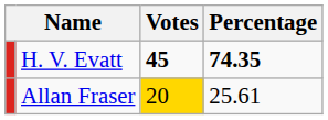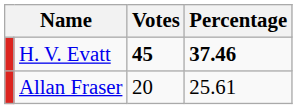 <table class="wikitable">
 <tr>
 <th colspan="2">Name</th>
 <th>Votes</th>
 <th>Percentage</th>
 </tr>
 <tr>
 <td style="background:#DC241F"></td>
 <td><a href='#'>H. V. Evatt</a></td>
 <td><strong>45</strong></td>
-<td><strong>74.35</strong></td>
+<td><strong>37.46</strong></td>
 </tr>
 <tr>
 <td style="background:#DC241F"></td>
 <td><a href='#'>Allan Fraser</a></td>
-<td style="background: gold;">20</td>
+<td>20</td>
 <td>25.61</td>
 </tr>
 </table>
